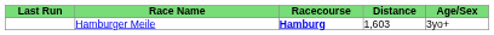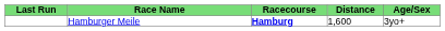 <table class = "sortable" | border="1" cellpadding="0" style="border-collapse: collapse; font-size:90%">
 <tr bgcolor="#77dd77" align="center">
 <th>Last Run</th>
 <th>Race Name</th>
 <th>Racecourse</th>
 <th>Distance</th>
 <th>Age/Sex</th>
 </tr>
 <tr>
 <td width=95px></td>
 <td width=280px><a href='#'>Hamburger Meile</a></td>
 <td width=115px><strong><a href='#'>Hamburg</a></strong></td>
-<td width=85px>1,603</td>
+<td width=85px>1,600</td>
 <td width=85px>3yo+</td>
 </tr>
 </table>
